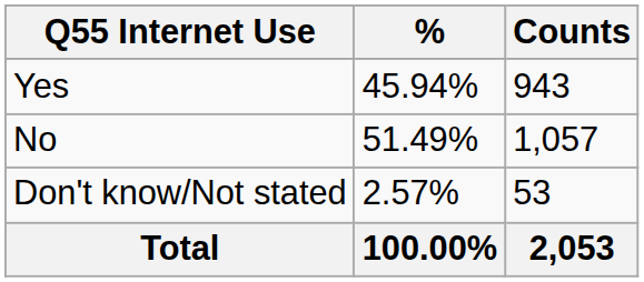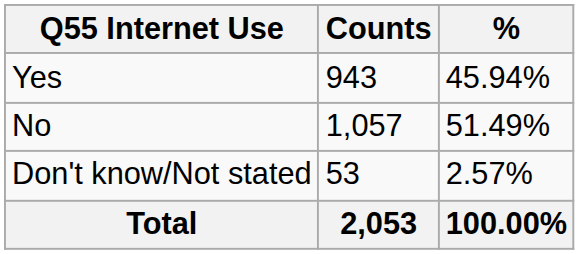 <table class="wikitable sortable">
 <tr>
 <th>Q55 Internet Use</th>
+<th>Counts</th>
 <th>%</th>
-<th>Counts</th>
 </tr>
 <tr>
 <td>Yes</td>
+<td>943</td>
 <td>45.94%</td>
-<td>943</td>
 </tr>
 <tr>
 <td>No</td>
+<td>1,057</td>
 <td>51.49%</td>
-<td>1,057</td>
 </tr>
 <tr>
 <td>Don't know/Not stated</td>
+<td>53</td>
 <td>2.57%</td>
-<td>53</td>
 </tr>
 <tr>
 <th>Total</th>
+<th>2,053</th>
 <th>100.00%</th>
-<th>2,053</th>
 </tr>
 </table>
